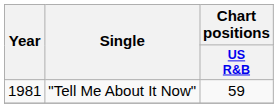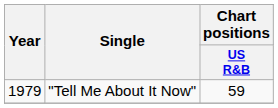 <table class="wikitable" style="text-align:center;">
 <tr>
 <th rowspan="2">Year</th>
 <th rowspan="2">Single</th>
 <th colspan="1">Chart positions</th>
 </tr>
 <tr style="font-size:smaller;">
 <th width="40"><a href='#'>US<br>R&B</a></th>
 </tr>
 <tr>
-<td rowspan="1">1981</td>
+<td rowspan="1">1979</td>
 <td align="left">"Tell Me About It Now"</td>
 <td>59</td>
 </tr>
 <tr>
 </tr>
 </table>
